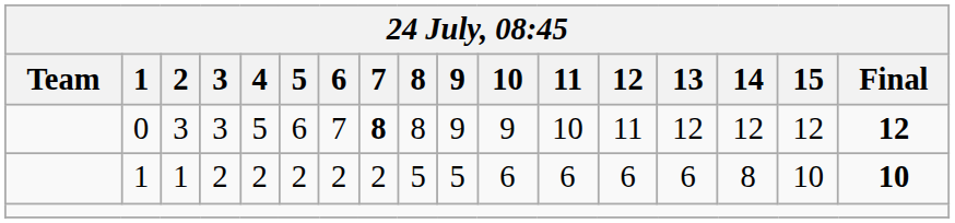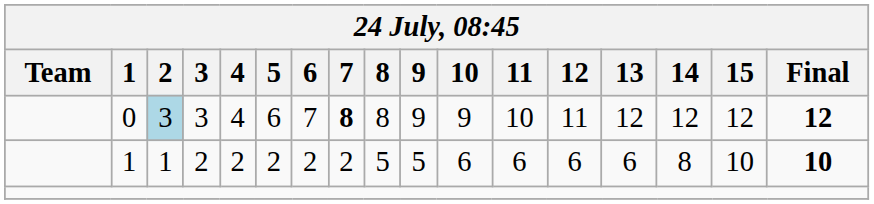 <table class=wikitable style="text-align:center; width: 55%">
 <tr>
 <th colspan=17><em>24 July, 08:45</em></th>
 </tr>
 <tr>
 <th>Team</th>
 <th>1</th>
 <th>2</th>
 <th>3</th>
 <th>4</th>
 <th>5</th>
 <th>6</th>
 <th>7</th>
 <th>8</th>
 <th>9</th>
 <th>10</th>
 <th>11</th>
 <th>12</th>
 <th>13</th>
 <th>14</th>
 <th>15</th>
 <th>Final</th>
 </tr>
 <tr>
 <td align=left><strong></strong></td>
 <td>0</td>
+<td style="background: lightblue;">3</td>
 <td>3</td>
-<td>3</td>
-<td>5</td>
+<td>4</td>
 <td>6</td>
 <td>7</td>
 <td><strong>8</strong></td>
 <td>8</td>
 <td>9</td>
 <td>9</td>
 <td>10</td>
 <td>11</td>
 <td>12</td>
 <td>12</td>
 <td>12</td>
 <td><strong>12</strong></td>
 </tr>
 <tr>
 <td align=left></td>
 <td>1</td>
 <td>1</td>
 <td>2</td>
 <td>2</td>
 <td>2</td>
 <td>2</td>
 <td>2</td>
 <td>5</td>
 <td>5</td>
 <td>6</td>
 <td>6</td>
 <td>6</td>
 <td>6</td>
 <td>8</td>
 <td>10</td>
 <td><strong>10</strong></td>
 </tr>
 <tr>
 <td colspan=17></td>
 </tr>
 </table>
